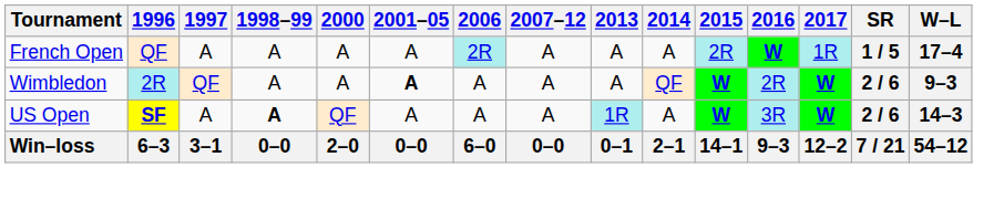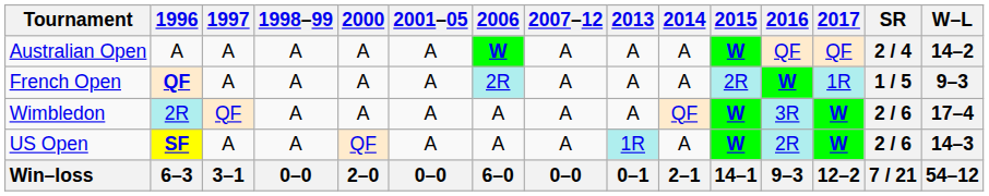 <table class=wikitable style=text-align:center;font-size:97%>
 <tr>
 <th>Tournament</th>
 <th><a href='#'>1996</a></th>
 <th><a href='#'>1997</a></th>
 <th><a href='#'>1998</a>–<a href='#'>99</a></th>
 <th><a href='#'>2000</a></th>
 <th><a href='#'>2001</a>–<a href='#'>05</a></th>
 <th><a href='#'>2006</a></th>
 <th><a href='#'>2007</a>–<a href='#'>12</a></th>
 <th><a href='#'>2013</a></th>
 <th><a href='#'>2014</a></th>
 <th><a href='#'>2015</a></th>
 <th><a href='#'>2016</a></th>
 <th><a href='#'>2017</a></th>
 <th>SR</th>
 <th>W–L</th>
 </tr>
 <tr>
+<td align=left><a href='#'>Australian Open</a></td>
+<td>A</td>
+<td>A</td>
+<td>A</td>
+<td>A</td>
+<td>A</td>
+<td bgcolor=lime><strong><a href='#'>W</a></strong></td>
+<td>A</td>
+<td>A</td>
+<td>A</td>
+<td bgcolor=lime><strong><a href='#'>W</a></strong></td>
+<td bgcolor=ffebcd><a href='#'>QF</a></td>
+<td bgcolor=ffebcd><a href='#'>QF</a></td>
+<th>2 / 4</th>
+<th>14–2</th>
+</tr>
+<tr>
 <td align=left><a href='#'>French Open</a></td>
-<td bgcolor=ffebcd><a href='#'>QF</a></td>
+<td bgcolor=ffebcd><strong><a href='#'>QF</a></strong></td>
 <td>A</td>
 <td>A</td>
 <td>A</td>
 <td>A</td>
 <td bgcolor=afeeee><a href='#'>2R</a></td>
 <td>A</td>
 <td>A</td>
 <td>A</td>
 <td bgcolor=afeeee><a href='#'>2R</a></td>
 <td bgcolor=lime><strong><a href='#'>W</a></strong></td>
 <td bgcolor=afeeee><a href='#'>1R</a></td>
 <th>1 / 5</th>
-<th>17–4</th>
+<th>9–3</th>
 </tr>
 <tr>
 <td align=left><a href='#'>Wimbledon</a></td>
 <td bgcolor=afeeee><a href='#'>2R</a></td>
 <td bgcolor=ffebcd><a href='#'>QF</a></td>
 <td>A</td>
 <td>A</td>
-<td><strong>A</strong></td>
+<td>A</td>
 <td>A</td>
 <td>A</td>
 <td>A</td>
 <td bgcolor=ffebcd><a href='#'>QF</a></td>
 <td bgcolor=lime><strong><a href='#'>W</a></strong></td>
-<td bgcolor=afeeee><a href='#'>2R</a></td>
+<td bgcolor=afeeee><a href='#'>3R</a></td>
 <td bgcolor=lime><strong><a href='#'>W</a></strong></td>
 <th>2 / 6</th>
-<th>9–3</th>
+<th>17–4</th>
 </tr>
 <tr>
 <td align=left><a href='#'>US Open</a></td>
 <td bgcolor=yellow><strong><a href='#'>SF</a></strong></td>
 <td>A</td>
-<td><strong>A</strong></td>
+<td>A</td>
 <td bgcolor=ffebcd><a href='#'>QF</a></td>
 <td>A</td>
 <td>A</td>
 <td>A</td>
 <td bgcolor=afeeee><a href='#'>1R</a></td>
 <td>A</td>
 <td bgcolor=lime><strong><a href='#'>W</a></strong></td>
-<td bgcolor=afeeee><a href='#'>3R</a></td>
+<td bgcolor=afeeee><a href='#'>2R</a></td>
 <td bgcolor=lime><strong><a href='#'>W</a></strong></td>
 <th>2 / 6</th>
 <th>14–3</th>
 </tr>
 <tr>
 <th style=text-align:left>Win–loss</th>
 <th>6–3</th>
 <th>3–1</th>
 <th>0–0</th>
 <th>2–0</th>
 <th>0–0</th>
 <th>6–0</th>
 <th>0–0</th>
 <th>0–1</th>
 <th>2–1</th>
 <th>14–1</th>
 <th>9–3</th>
 <th>12–2</th>
 <th>7 / 21</th>
 <th>54–12</th>
 </tr>
 </table>
